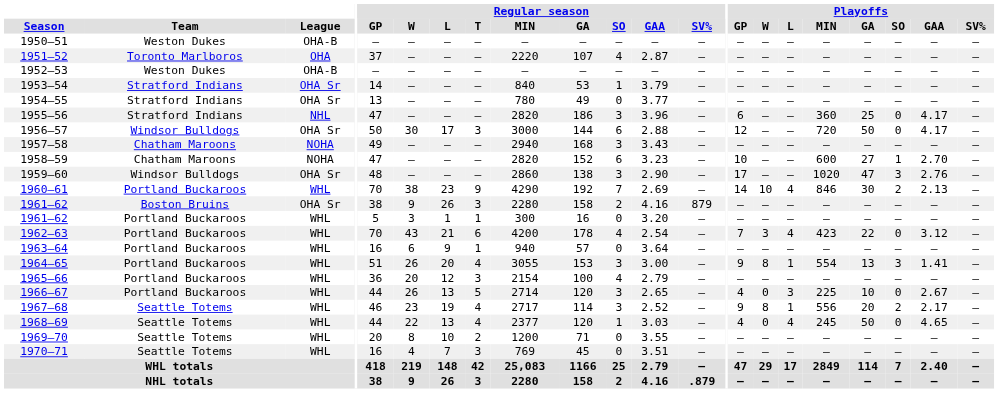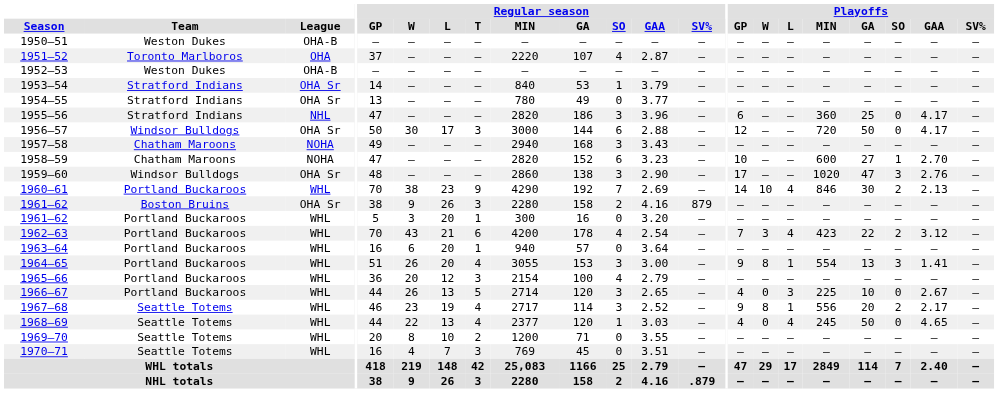 <table border="0" cellpadding="1" cellspacing="0" style="width:90%; text-align:center;">
 <tr bgcolor="#e0e0e0">
 <th colspan="3" bgcolor="#ffffff"></th>
 <th rowspan="99" bgcolor="#ffffff"></th>
 <th colspan="9" bgcolor="#e0e0e0"><a href='#'>Regular season</a></th>
 <th rowspan="99" bgcolor="#ffffff"></th>
 <th colspan="8" bgcolor="#e0e0e0"><a href='#'>Playoffs</a></th>
 </tr>
 <tr bgcolor="#e0e0e0">
 <th><a href='#'>Season</a></th>
 <th>Team</th>
 <th>League</th>
 <th>GP</th>
 <th>W</th>
 <th>L</th>
 <th>T</th>
 <th>MIN</th>
 <th>GA</th>
 <th><a href='#'>SO</a></th>
 <th><a href='#'>GAA</a></th>
 <th><a href='#'>SV%</a></th>
 <th>GP</th>
 <th>W</th>
 <th>L</th>
 <th>MIN</th>
 <th>GA</th>
 <th>SO</th>
 <th>GAA</th>
 <th>SV%</th>
 </tr>
 <tr>
 <td>1950–51</td>
 <td>Weston Dukes</td>
 <td>OHA-B</td>
 <td>—</td>
 <td>—</td>
 <td>—</td>
 <td>—</td>
 <td>—</td>
 <td>—</td>
 <td>—</td>
 <td>—</td>
 <td>—</td>
 <td>—</td>
 <td>—</td>
 <td>—</td>
 <td>—</td>
 <td>—</td>
 <td>—</td>
 <td>—</td>
 <td>—</td>
 </tr>
 <tr bgcolor="#f0f0f0">
 <td><a href='#'>1951–52</a></td>
 <td><a href='#'>Toronto Marlboros</a></td>
 <td><a href='#'>OHA</a></td>
 <td>37</td>
 <td>—</td>
 <td>—</td>
 <td>—</td>
 <td>2220</td>
 <td>107</td>
 <td>4</td>
 <td>2.87</td>
 <td>—</td>
 <td>—</td>
 <td>—</td>
 <td>—</td>
 <td>—</td>
 <td>—</td>
 <td>—</td>
 <td>—</td>
 <td>—</td>
 </tr>
 <tr>
 <td>1952–53</td>
 <td>Weston Dukes</td>
 <td>OHA-B</td>
 <td>—</td>
 <td>—</td>
 <td>—</td>
 <td>—</td>
 <td>—</td>
 <td>—</td>
 <td>—</td>
 <td>—</td>
 <td>—</td>
 <td>—</td>
 <td>—</td>
 <td>—</td>
 <td>—</td>
 <td>—</td>
 <td>—</td>
 <td>—</td>
 <td>—</td>
 </tr>
 <tr bgcolor="#f0f0f0">
 <td>1953–54</td>
 <td><a href='#'>Stratford Indians</a></td>
 <td><a href='#'>OHA Sr</a></td>
 <td>14</td>
 <td>—</td>
 <td>—</td>
 <td>—</td>
 <td>840</td>
 <td>53</td>
 <td>1</td>
 <td>3.79</td>
 <td>—</td>
 <td>—</td>
 <td>—</td>
 <td>—</td>
 <td>—</td>
 <td>—</td>
 <td>—</td>
 <td>—</td>
 <td>—</td>
 </tr>
 <tr>
 <td>1954–55</td>
 <td>Stratford Indians</td>
 <td>OHA Sr</td>
 <td>13</td>
 <td>—</td>
 <td>—</td>
 <td>—</td>
 <td>780</td>
 <td>49</td>
 <td>0</td>
 <td>3.77</td>
 <td>—</td>
 <td>—</td>
 <td>—</td>
 <td>—</td>
 <td>—</td>
 <td>—</td>
 <td>—</td>
 <td>—</td>
 <td>—</td>
 </tr>
 <tr bgcolor="#f0f0f0">
 <td>1955–56</td>
 <td>Stratford Indians</td>
 <td><a href='#'>NHL</a></td>
 <td>47</td>
 <td>—</td>
 <td>—</td>
 <td>—</td>
 <td>2820</td>
 <td>186</td>
 <td>3</td>
 <td>3.96</td>
 <td>—</td>
 <td>6</td>
 <td>—</td>
 <td>—</td>
 <td>360</td>
 <td>25</td>
 <td>0</td>
 <td>4.17</td>
 <td>—</td>
 </tr>
 <tr>
 <td>1956–57</td>
 <td><a href='#'>Windsor Bulldogs</a></td>
 <td>OHA Sr</td>
 <td>50</td>
 <td>30</td>
 <td>17</td>
 <td>3</td>
 <td>3000</td>
 <td>144</td>
 <td>6</td>
 <td>2.88</td>
 <td>—</td>
 <td>12</td>
 <td>—</td>
 <td>—</td>
 <td>720</td>
 <td>50</td>
 <td>0</td>
 <td>4.17</td>
 <td>—</td>
 </tr>
 <tr bgcolor="#f0f0f0">
 <td>1957–58</td>
 <td><a href='#'>Chatham Maroons</a></td>
 <td><a href='#'>NOHA</a></td>
 <td>49</td>
 <td>—</td>
 <td>—</td>
 <td>—</td>
 <td>2940</td>
 <td>168</td>
 <td>3</td>
 <td>3.43</td>
 <td>—</td>
 <td>—</td>
 <td>—</td>
 <td>—</td>
 <td>—</td>
 <td>—</td>
 <td>—</td>
 <td>—</td>
 <td>—</td>
 </tr>
 <tr>
 <td>1958–59</td>
 <td>Chatham Maroons</td>
 <td>NOHA</td>
 <td>47</td>
 <td>—</td>
 <td>—</td>
 <td>—</td>
 <td>2820</td>
 <td>152</td>
 <td>6</td>
 <td>3.23</td>
 <td>—</td>
 <td>10</td>
 <td>—</td>
 <td>—</td>
 <td>600</td>
 <td>27</td>
 <td>1</td>
 <td>2.70</td>
 <td>—</td>
 </tr>
 <tr bgcolor="#f0f0f0">
 <td>1959–60</td>
 <td>Windsor Bulldogs</td>
 <td>OHA Sr</td>
 <td>48</td>
 <td>—</td>
 <td>—</td>
 <td>—</td>
 <td>2860</td>
 <td>138</td>
 <td>3</td>
 <td>2.90</td>
 <td>—</td>
 <td>17</td>
 <td>—</td>
 <td>—</td>
 <td>1020</td>
 <td>47</td>
 <td>3</td>
 <td>2.76</td>
 <td>—</td>
 </tr>
 <tr>
 <td><a href='#'>1960–61</a></td>
 <td><a href='#'>Portland Buckaroos</a></td>
 <td><a href='#'>WHL</a></td>
 <td>70</td>
 <td>38</td>
 <td>23</td>
 <td>9</td>
 <td>4290</td>
 <td>192</td>
 <td>7</td>
 <td>2.69</td>
 <td>—</td>
 <td>14</td>
 <td>10</td>
 <td>4</td>
 <td>846</td>
 <td>30</td>
 <td>2</td>
 <td>2.13</td>
 <td>—</td>
 </tr>
 <tr bgcolor="#f0f0f0">
 <td><a href='#'>1961–62</a></td>
 <td><a href='#'>Boston Bruins</a></td>
 <td>OHA Sr</td>
 <td>38</td>
 <td>9</td>
 <td>26</td>
 <td>3</td>
 <td>2280</td>
 <td>158</td>
 <td>2</td>
 <td>4.16</td>
 <td>879</td>
 <td>—</td>
 <td>—</td>
 <td>—</td>
 <td>—</td>
 <td>—</td>
 <td>—</td>
 <td>—</td>
 <td>—</td>
 </tr>
 <tr>
 <td><a href='#'>1961–62</a></td>
 <td>Portland Buckaroos</td>
 <td>WHL</td>
 <td>5</td>
 <td>3</td>
-<td>1</td>
+<td>20</td>
 <td>1</td>
 <td>300</td>
 <td>16</td>
 <td>0</td>
 <td>3.20</td>
 <td>—</td>
 <td>—</td>
 <td>—</td>
 <td>—</td>
 <td>—</td>
 <td>—</td>
 <td>—</td>
 <td>—</td>
 <td>—</td>
 </tr>
 <tr bgcolor="#f0f0f0">
 <td><a href='#'>1962–63</a></td>
 <td>Portland Buckaroos</td>
 <td>WHL</td>
 <td>70</td>
 <td>43</td>
 <td>21</td>
 <td>6</td>
 <td>4200</td>
 <td>178</td>
 <td>4</td>
 <td>2.54</td>
 <td>—</td>
 <td>7</td>
 <td>3</td>
 <td>4</td>
 <td>423</td>
 <td>22</td>
-<td>0</td>
+<td>2</td>
 <td>3.12</td>
 <td>—</td>
 </tr>
 <tr>
 <td><a href='#'>1963–64</a></td>
 <td>Portland Buckaroos</td>
 <td>WHL</td>
 <td>16</td>
 <td>6</td>
-<td>9</td>
+<td>20</td>
 <td>1</td>
 <td>940</td>
 <td>57</td>
 <td>0</td>
 <td>3.64</td>
 <td>—</td>
 <td>—</td>
 <td>—</td>
 <td>—</td>
 <td>—</td>
 <td>—</td>
 <td>—</td>
 <td>—</td>
 <td>—</td>
 </tr>
 <tr bgcolor="#f0f0f0">
 <td><a href='#'>1964–65</a></td>
 <td>Portland Buckaroos</td>
 <td>WHL</td>
 <td>51</td>
 <td>26</td>
 <td>20</td>
 <td>4</td>
 <td>3055</td>
 <td>153</td>
 <td>3</td>
 <td>3.00</td>
 <td>—</td>
 <td>9</td>
 <td>8</td>
 <td>1</td>
 <td>554</td>
 <td>13</td>
 <td>3</td>
 <td>1.41</td>
 <td>—</td>
 </tr>
 <tr>
 <td><a href='#'>1965–66</a></td>
 <td>Portland Buckaroos</td>
 <td>WHL</td>
 <td>36</td>
 <td>20</td>
 <td>12</td>
 <td>3</td>
 <td>2154</td>
 <td>100</td>
 <td>4</td>
 <td>2.79</td>
 <td>—</td>
 <td>—</td>
 <td>—</td>
 <td>—</td>
 <td>—</td>
 <td>—</td>
 <td>—</td>
 <td>—</td>
 <td>—</td>
 </tr>
 <tr bgcolor="#f0f0f0">
 <td><a href='#'>1966–67</a></td>
 <td>Portland Buckaroos</td>
 <td>WHL</td>
 <td>44</td>
 <td>26</td>
 <td>13</td>
 <td>5</td>
 <td>2714</td>
 <td>120</td>
 <td>3</td>
 <td>2.65</td>
 <td>—</td>
 <td>4</td>
 <td>0</td>
 <td>3</td>
 <td>225</td>
 <td>10</td>
 <td>0</td>
 <td>2.67</td>
 <td>—</td>
 </tr>
 <tr>
 <td><a href='#'>1967–68</a></td>
 <td><a href='#'>Seattle Totems</a></td>
 <td>WHL</td>
 <td>46</td>
 <td>23</td>
 <td>19</td>
 <td>4</td>
 <td>2717</td>
 <td>114</td>
 <td>3</td>
 <td>2.52</td>
 <td>—</td>
 <td>9</td>
 <td>8</td>
 <td>1</td>
 <td>556</td>
 <td>20</td>
 <td>2</td>
 <td>2.17</td>
 <td>—</td>
 </tr>
 <tr bgcolor="#f0f0f0">
 <td><a href='#'>1968–69</a></td>
 <td>Seattle Totems</td>
 <td>WHL</td>
 <td>44</td>
 <td>22</td>
 <td>13</td>
 <td>4</td>
 <td>2377</td>
 <td>120</td>
 <td>1</td>
 <td>3.03</td>
 <td>—</td>
 <td>4</td>
 <td>0</td>
 <td>4</td>
 <td>245</td>
 <td>50</td>
 <td>0</td>
 <td>4.65</td>
 <td>—</td>
 </tr>
 <tr>
 <td><a href='#'>1969–70</a></td>
 <td>Seattle Totems</td>
 <td>WHL</td>
 <td>20</td>
 <td>8</td>
 <td>10</td>
 <td>2</td>
 <td>1200</td>
 <td>71</td>
 <td>0</td>
 <td>3.55</td>
 <td>—</td>
 <td>—</td>
 <td>—</td>
 <td>—</td>
 <td>—</td>
 <td>—</td>
 <td>—</td>
 <td>—</td>
 <td>—</td>
 </tr>
 <tr bgcolor="#f0f0f0">
 <td><a href='#'>1970–71</a></td>
 <td>Seattle Totems</td>
 <td>WHL</td>
 <td>16</td>
 <td>4</td>
 <td>7</td>
 <td>3</td>
 <td>769</td>
 <td>45</td>
 <td>0</td>
 <td>3.51</td>
 <td>—</td>
 <td>—</td>
 <td>—</td>
 <td>—</td>
 <td>—</td>
 <td>—</td>
 <td>—</td>
 <td>—</td>
 <td>—</td>
 </tr>
 <tr bgcolor="#e0e0e0">
 <th colspan=3>WHL totals</th>
 <th>418</th>
 <th>219</th>
 <th>148</th>
 <th>42</th>
 <th>25,083</th>
 <th>1166</th>
 <th>25</th>
 <th>2.79</th>
 <th>—</th>
 <th>47</th>
 <th>29</th>
 <th>17</th>
 <th>2849</th>
 <th>114</th>
 <th>7</th>
 <th>2.40</th>
 <th>—</th>
 </tr>
 <tr bgcolor="#e0e0e0">
 <th colspan=3>NHL totals</th>
 <th>38</th>
 <th>9</th>
 <th>26</th>
 <th>3</th>
 <th>2280</th>
 <th>158</th>
 <th>2</th>
 <th>4.16</th>
 <th>.879</th>
 <th>—</th>
 <th>—</th>
 <th>—</th>
 <th>—</th>
 <th>—</th>
 <th>—</th>
 <th>—</th>
 <th>—</th>
 </tr>
 </table>
